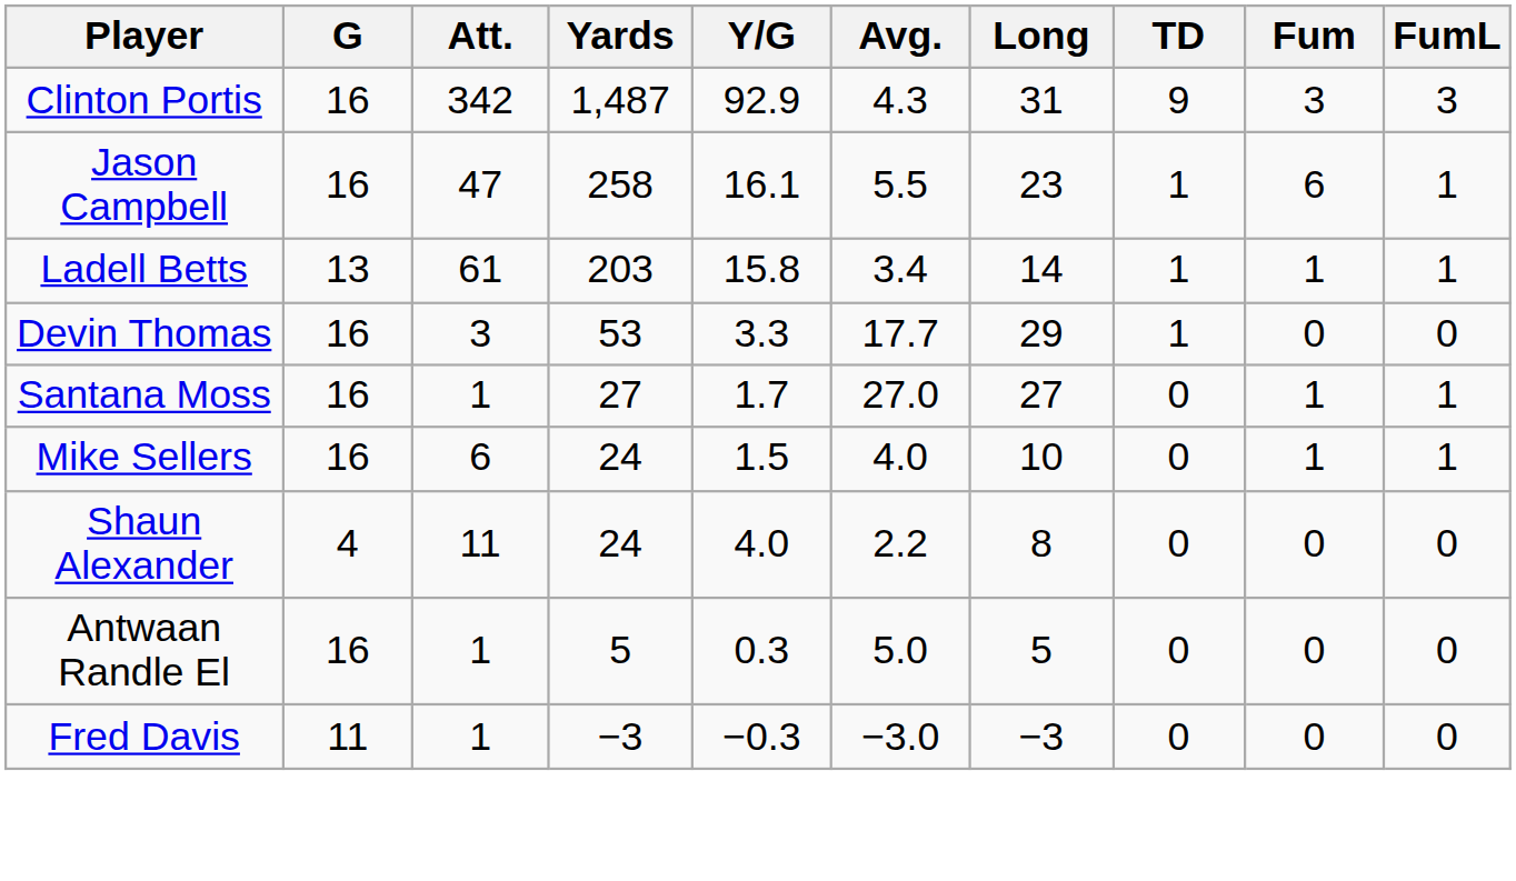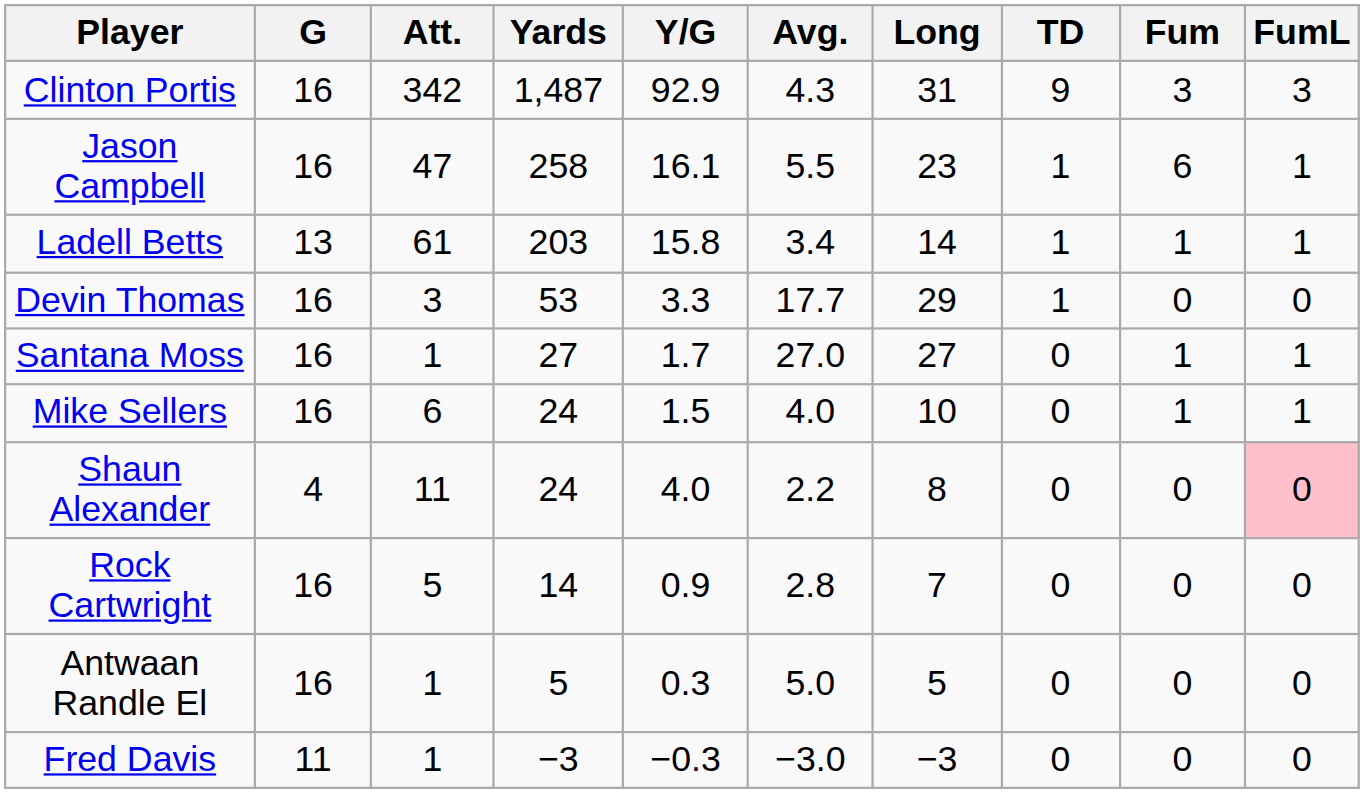 <table class="wikitable">
 <tr>
 <th bgcolor="#DDDDFF" width="20%">Player</th>
 <th bgcolor="#DDDDFF" width="10%">G</th>
 <th bgcolor="#DDDDFF" width="10%">Att.</th>
 <th bgcolor="#DDDDFF" width="10%">Yards</th>
 <th bgcolor="#DDDDFF" width="10%">Y/G</th>
 <th bgcolor="#DDDDFF" width="10%">Avg.</th>
 <th bgcolor="#DDDDFF" width="10%">Long</th>
 <th bgcolor="#DDDDFF" width="10%">TD</th>
 <th bgcolor="#DDDDFF" width="10%">Fum</th>
 <th bgcolor="#DDDDFF" width="10%">FumL</th>
 </tr>
 <tr align="center">
 <td><a href='#'>Clinton Portis</a></td>
 <td>16</td>
 <td>342</td>
 <td>1,487</td>
 <td>92.9</td>
 <td>4.3</td>
 <td>31</td>
 <td>9</td>
 <td>3</td>
 <td>3</td>
 </tr>
 <tr align="center">
 <td><a href='#'>Jason Campbell</a></td>
 <td>16</td>
 <td>47</td>
 <td>258</td>
 <td>16.1</td>
 <td>5.5</td>
 <td>23</td>
 <td>1</td>
 <td>6</td>
 <td>1</td>
 </tr>
 <tr align="center">
 <td><a href='#'>Ladell Betts</a></td>
 <td>13</td>
 <td>61</td>
 <td>203</td>
 <td>15.8</td>
 <td>3.4</td>
 <td>14</td>
 <td>1</td>
 <td>1</td>
 <td>1</td>
 </tr>
 <tr align="center">
 <td><a href='#'>Devin Thomas</a></td>
 <td>16</td>
 <td>3</td>
 <td>53</td>
 <td>3.3</td>
 <td>17.7</td>
 <td>29</td>
 <td>1</td>
 <td>0</td>
 <td>0</td>
 </tr>
 <tr align="center">
 <td><a href='#'>Santana Moss</a></td>
 <td>16</td>
 <td>1</td>
 <td>27</td>
 <td>1.7</td>
 <td>27.0</td>
 <td>27</td>
 <td>0</td>
 <td>1</td>
 <td>1</td>
 </tr>
 <tr align="center">
 <td><a href='#'>Mike Sellers</a></td>
 <td>16</td>
 <td>6</td>
 <td>24</td>
 <td>1.5</td>
 <td>4.0</td>
 <td>10</td>
 <td>0</td>
 <td>1</td>
 <td>1</td>
 </tr>
 <tr align="center">
 <td><a href='#'>Shaun Alexander</a></td>
 <td>4</td>
 <td>11</td>
 <td>24</td>
 <td>4.0</td>
 <td>2.2</td>
 <td>8</td>
 <td>0</td>
 <td>0</td>
+<td style="background: pink;">0</td>
+</tr>
+<tr align="center">
+<td><a href='#'>Rock Cartwright</a></td>
+<td>16</td>
+<td>5</td>
+<td>14</td>
+<td>0.9</td>
+<td>2.8</td>
+<td>7</td>
+<td>0</td>
+<td>0</td>
 <td>0</td>
 </tr>
 <tr align="center">
 <td>Antwaan Randle El</td>
 <td>16</td>
 <td>1</td>
 <td>5</td>
 <td>0.3</td>
 <td>5.0</td>
 <td>5</td>
 <td>0</td>
 <td>0</td>
 <td>0</td>
 </tr>
 <tr align="center">
 <td><a href='#'>Fred Davis</a></td>
 <td>11</td>
 <td>1</td>
 <td>−3</td>
 <td>−0.3</td>
 <td>−3.0</td>
 <td>−3</td>
 <td>0</td>
 <td>0</td>
 <td>0</td>
 </tr>
 </table>
